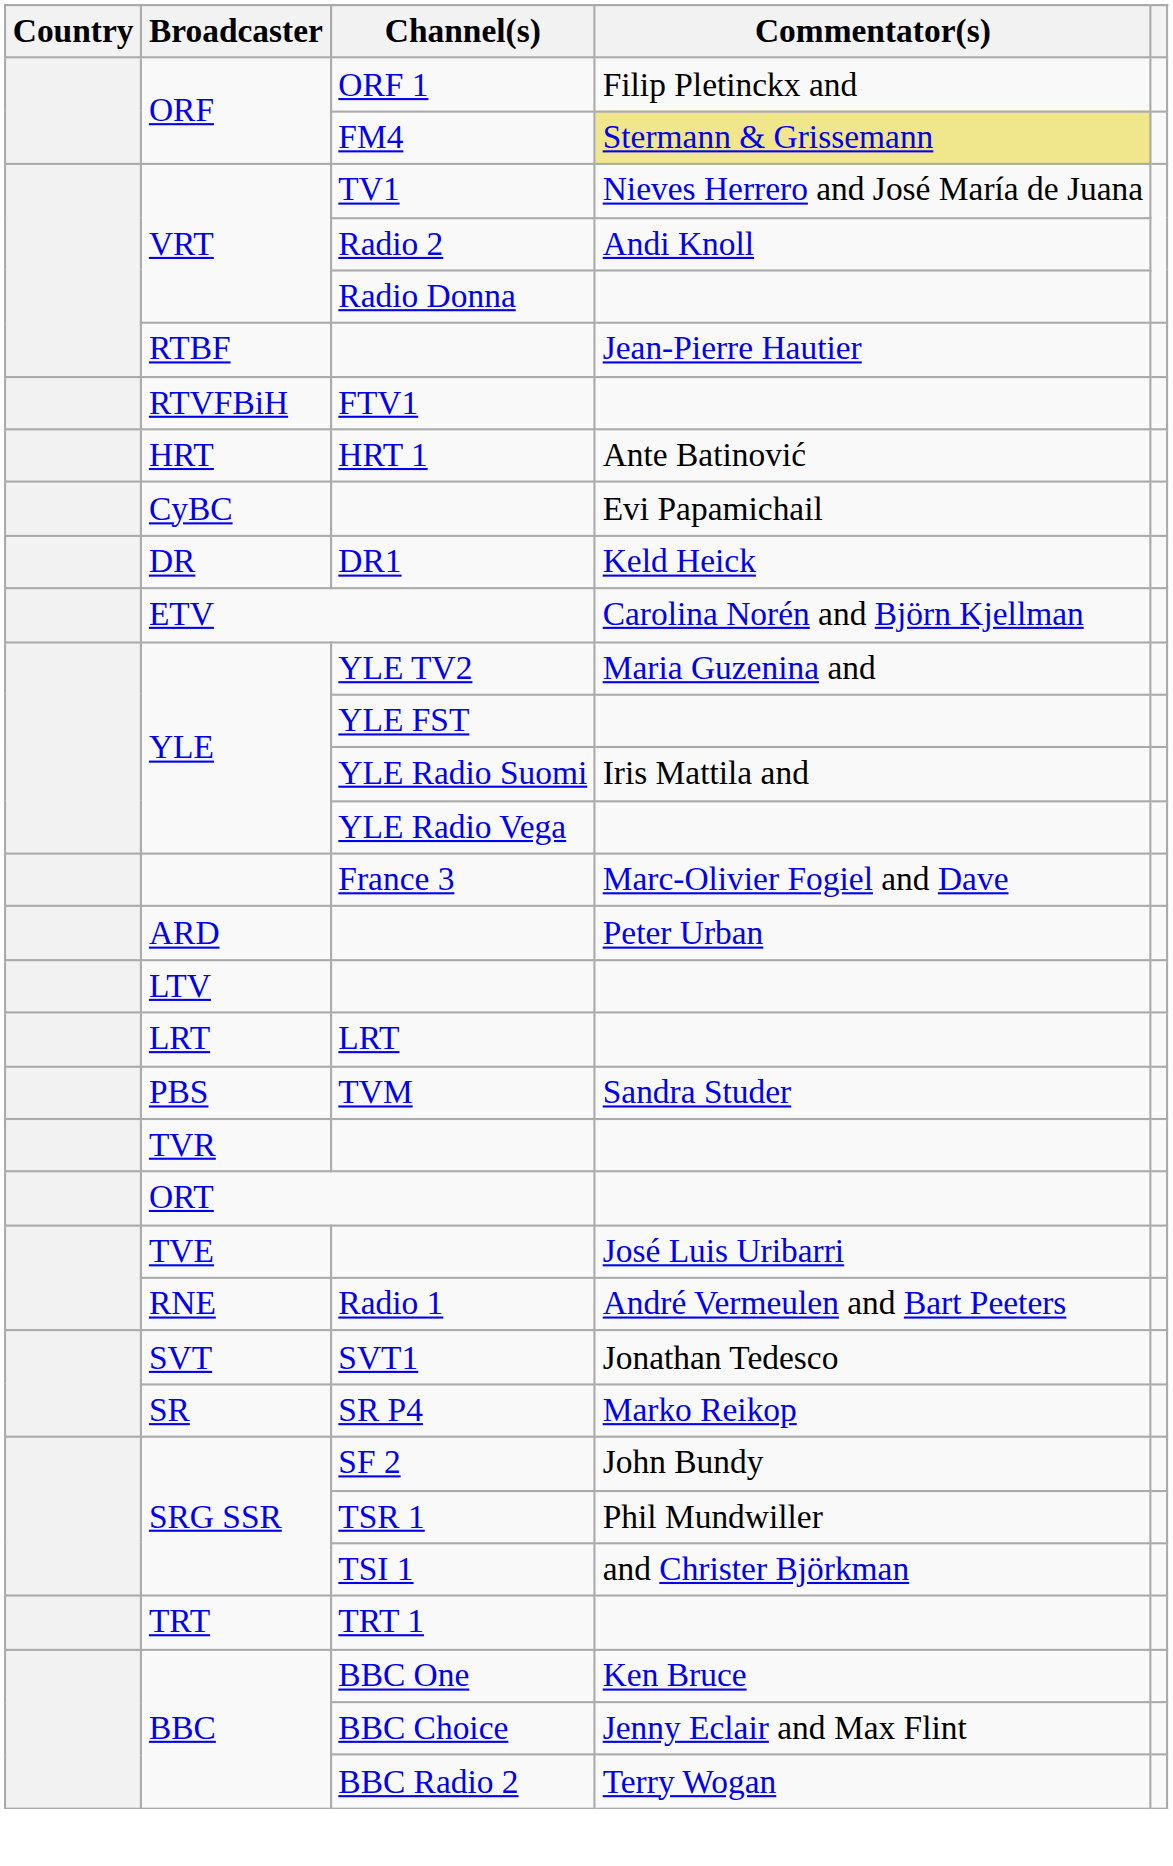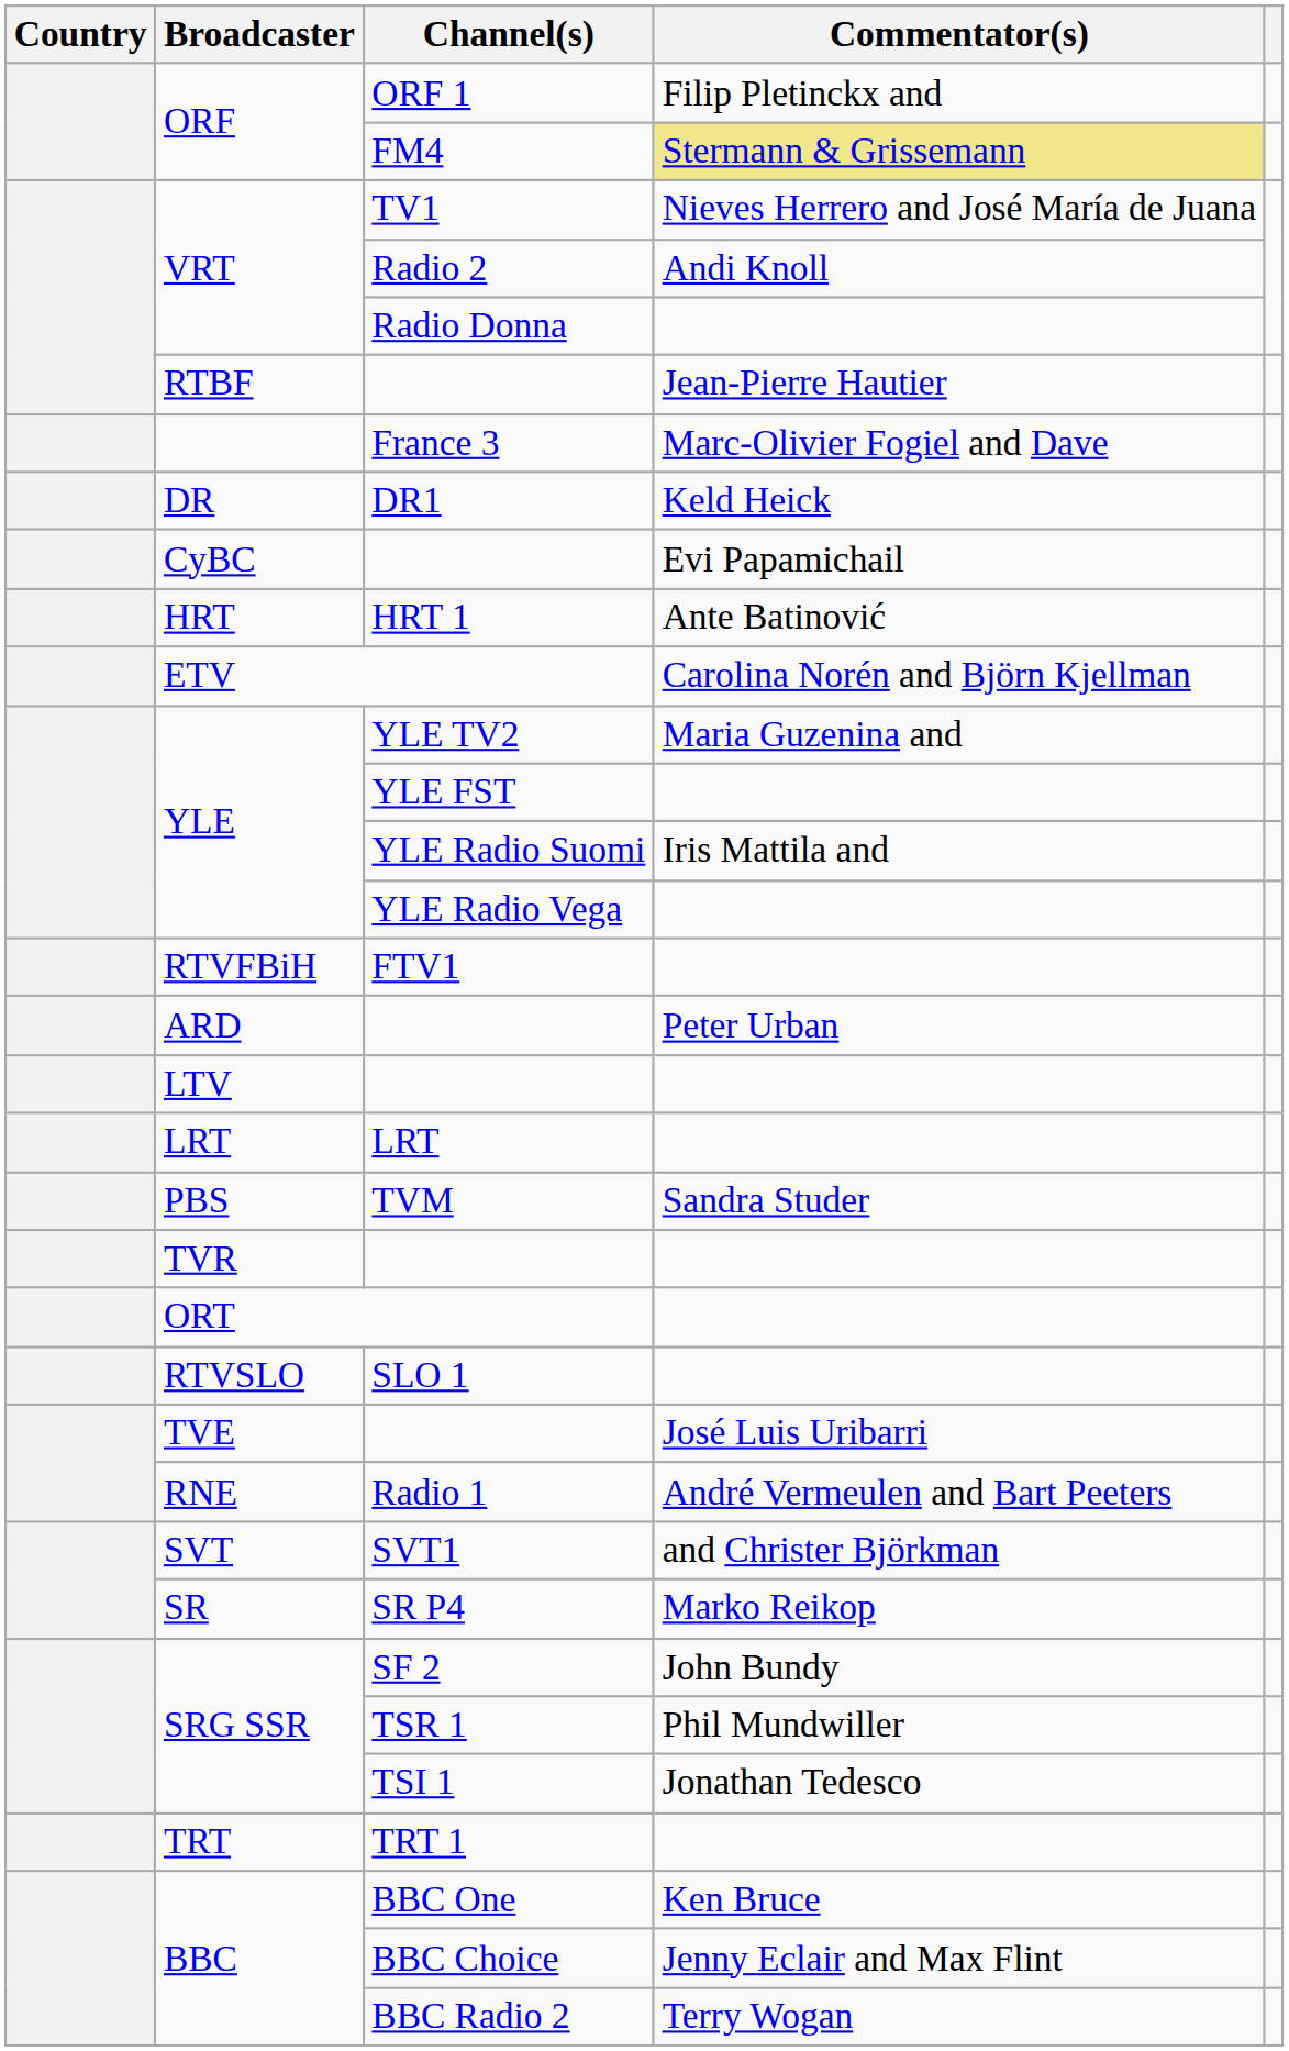 <table class="wikitable plainrowheaders">
 <tr>
 </tr>
 <tr>
 <th scope="col">Country</th>
 <th scope="col">Broadcaster</th>
 <th scope="col">Channel(s)</th>
 <th scope="col">Commentator(s)</th>
 <th scope="col"></th>
 </tr>
 <tr>
 <th scope="rowgroup" rowspan="2"></th>
 <td rowspan="2"><a href='#'>ORF</a></td>
 <td><a href='#'>ORF 1</a></td>
 <td>Filip Pletinckx and </td>
 <td style="text-align:center"></td>
 </tr>
 <tr>
 <td><a href='#'>FM4</a></td>
 <td style="background: khaki;"><a href='#'>Stermann & Grissemann</a></td>
 <td style="text-align:center"></td>
 </tr>
 <tr>
 <th scope="rowgroup" rowspan="4"></th>
 <td rowspan="3"><a href='#'>VRT</a></td>
 <td><a href='#'>TV1</a></td>
 <td><a href='#'>Nieves Herrero</a> and José María de Juana</td>
 <td style="text-align:center" rowspan="3"></td>
 </tr>
 <tr>
 <td><a href='#'>Radio 2</a></td>
 <td><a href='#'>Andi Knoll</a></td>
 </tr>
 <tr>
 <td><a href='#'>Radio Donna</a></td>
 <td></td>
 </tr>
 <tr>
 <td><a href='#'>RTBF</a></td>
 <td></td>
 <td><a href='#'>Jean-Pierre Hautier</a></td>
 <td style="text-align:center"></td>
 </tr>
 <tr>
 <th scope="row"></th>
-<td><a href='#'>RTVFBiH</a></td>
-<td><a href='#'>FTV1</a></td>
 <td></td>
+<td><a href='#'>France 3</a></td>
+<td><a href='#'>Marc-Olivier Fogiel</a> and <a href='#'>Dave</a></td>
 <td style="text-align:center"></td>
 </tr>
 <tr>
 <th scope="row"></th>
-<td><a href='#'>HRT</a></td>
-<td><a href='#'>HRT 1</a></td>
-<td>Ante Batinović</td>
+<td><a href='#'>DR</a></td>
+<td><a href='#'>DR1</a></td>
+<td><a href='#'>Keld Heick</a></td>
 <td style="text-align:center"></td>
 </tr>
 <tr>
 <th scope="row"></th>
 <td><a href='#'>CyBC</a></td>
 <td></td>
 <td>Evi Papamichail</td>
 <td style="text-align:center"></td>
 </tr>
 <tr>
 <th scope="row"></th>
-<td><a href='#'>DR</a></td>
-<td><a href='#'>DR1</a></td>
-<td><a href='#'>Keld Heick</a></td>
+<td><a href='#'>HRT</a></td>
+<td><a href='#'>HRT 1</a></td>
+<td>Ante Batinović</td>
 <td style="text-align:center"></td>
 </tr>
 <tr>
 <th scope="row"></th>
 <td colspan="2"><a href='#'>ETV</a></td>
 <td><a href='#'>Carolina Norén</a> and <a href='#'>Björn Kjellman</a></td>
 <td style="text-align:center"></td>
 </tr>
 <tr>
 <th scope="rowgroup" rowspan="4"></th>
 <td rowspan="4"><a href='#'>YLE</a></td>
 <td><a href='#'>YLE TV2</a></td>
 <td><a href='#'>Maria Guzenina</a> and </td>
 <td style="text-align:center"></td>
 </tr>
 <tr>
 <td><a href='#'>YLE FST</a></td>
 <td></td>
 <td style="text-align:center"></td>
 </tr>
 <tr>
 <td><a href='#'>YLE Radio Suomi</a></td>
 <td>Iris Mattila and </td>
 <td style="text-align:center"></td>
 </tr>
 <tr>
 <td><a href='#'>YLE Radio Vega</a></td>
 <td></td>
 <td style="text-align:center"></td>
 </tr>
 <tr>
 <th scope="row"></th>
+<td><a href='#'>RTVFBiH</a></td>
+<td><a href='#'>FTV1</a></td>
 <td></td>
-<td><a href='#'>France 3</a></td>
-<td><a href='#'>Marc-Olivier Fogiel</a> and <a href='#'>Dave</a></td>
 <td style="text-align:center"></td>
 </tr>
 <tr>
 <th scope="row"></th>
 <td><a href='#'>ARD</a></td>
 <td></td>
 <td><a href='#'>Peter Urban</a></td>
 <td style="text-align:center"></td>
 </tr>
 <tr>
 <th scope="row"></th>
 <td><a href='#'>LTV</a></td>
 <td></td>
 <td></td>
 <td style="text-align:center"></td>
 </tr>
 <tr>
 <th scope="row"></th>
 <td><a href='#'>LRT</a></td>
 <td><a href='#'>LRT</a></td>
 <td></td>
 <td style="text-align:center"></td>
 </tr>
 <tr>
 <th scope="row"></th>
 <td><a href='#'>PBS</a></td>
 <td><a href='#'>TVM</a></td>
 <td><a href='#'>Sandra Studer</a></td>
 <td style="text-align:center"></td>
 </tr>
 <tr>
 <th scope="row"></th>
 <td><a href='#'>TVR</a></td>
 <td></td>
 <td></td>
 <td style="text-align:center"></td>
 </tr>
 <tr>
 <th scope="row"></th>
 <td colspan="2"><a href='#'>ORT</a></td>
 <td></td>
 <td style="text-align:center"></td>
 </tr>
 <tr>
+<th scope="row"></th>
+<td><a href='#'>RTVSLO</a></td>
+<td><a href='#'>SLO 1</a></td>
+<td></td>
+<td style="text-align:center"></td>
+</tr>
+<tr>
 <th scope="rowgroup" rowspan="2"></th>
 <td><a href='#'>TVE</a></td>
 <td></td>
 <td><a href='#'>José Luis Uribarri</a></td>
 <td style="text-align:center"></td>
 </tr>
 <tr>
 <td><a href='#'>RNE</a></td>
 <td><a href='#'>Radio 1</a></td>
 <td><a href='#'>André Vermeulen</a> and <a href='#'>Bart Peeters</a></td>
 <td style="text-align:center"></td>
 </tr>
 <tr>
 <th scope="rowgroup" rowspan="2"></th>
 <td><a href='#'>SVT</a></td>
 <td><a href='#'>SVT1</a></td>
-<td>Jonathan Tedesco</td>
+<td> and <a href='#'>Christer Björkman</a></td>
 <td style="text-align:center"></td>
 </tr>
 <tr>
 <td><a href='#'>SR</a></td>
 <td><a href='#'>SR P4</a></td>
 <td><a href='#'>Marko Reikop</a></td>
 <td style="text-align:center"></td>
 </tr>
 <tr>
 <th scope="row" rowspan="3"></th>
 <td rowspan="3"><a href='#'>SRG SSR</a></td>
 <td><a href='#'>SF 2</a></td>
 <td>John Bundy</td>
 <td style="text-align:center"></td>
 </tr>
 <tr>
 <td><a href='#'>TSR 1</a></td>
 <td>Phil Mundwiller</td>
 <td style="text-align:center"></td>
 </tr>
 <tr>
 <td><a href='#'>TSI 1</a></td>
-<td> and <a href='#'>Christer Björkman</a></td>
+<td>Jonathan Tedesco</td>
 <td style="text-align:center"></td>
 </tr>
 <tr>
 <th scope="row"></th>
 <td><a href='#'>TRT</a></td>
 <td><a href='#'>TRT 1</a></td>
 <td></td>
 <td style="text-align:center"></td>
 </tr>
 <tr>
 <th scope="rowgroup" rowspan="3"></th>
 <td rowspan="3"><a href='#'>BBC</a></td>
 <td><a href='#'>BBC One</a></td>
 <td><a href='#'>Ken Bruce</a></td>
 <td style="text-align:center"></td>
 </tr>
 <tr>
 <td><a href='#'>BBC Choice</a></td>
 <td><a href='#'>Jenny Eclair</a> and Max Flint</td>
 <td style="text-align:center"></td>
 </tr>
 <tr>
 <td><a href='#'>BBC Radio 2</a></td>
 <td><a href='#'>Terry Wogan</a></td>
 <td style="text-align:center"></td>
 </tr>
 </table>
